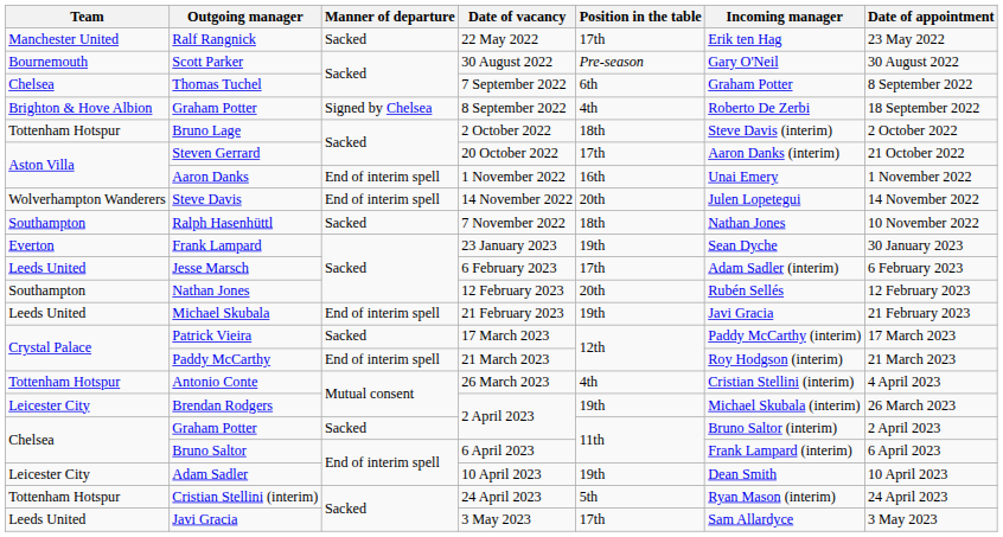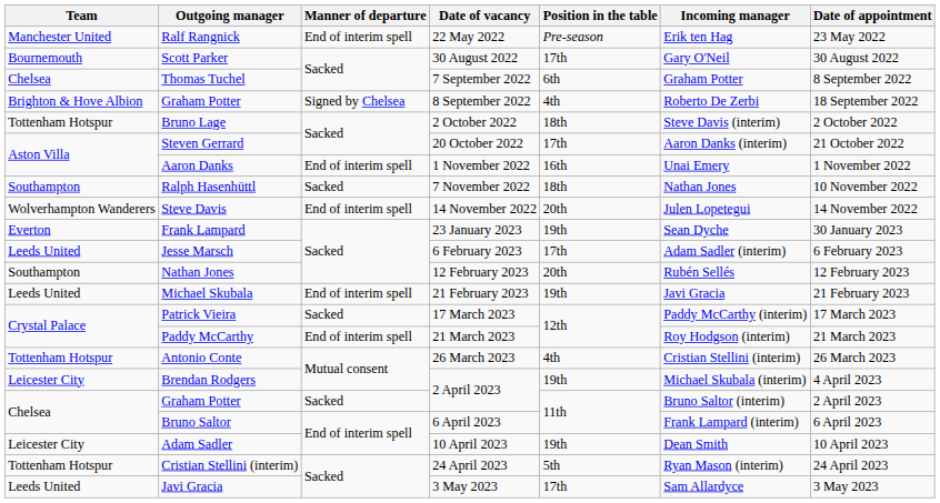 <table class="wikitable sortable">
 <tr>
 <th>Team</th>
 <th>Outgoing manager</th>
 <th>Manner of departure</th>
 <th>Date of vacancy</th>
 <th>Position in the table</th>
 <th>Incoming manager</th>
 <th>Date of appointment</th>
 </tr>
 <tr>
 <td><a href='#'>Manchester United</a></td>
 <td> <a href='#'>Ralf Rangnick</a></td>
-<td>Sacked</td>
+<td>End of interim spell</td>
 <td>22 May 2022</td>
-<td>17th</td>
+<td><em>Pre-season</em></td>
 <td> <a href='#'>Erik ten Hag</a></td>
 <td>23 May 2022</td>
 </tr>
 <tr>
 <td><a href='#'>Bournemouth</a></td>
 <td> <a href='#'>Scott Parker</a></td>
 <td rowspan="2">Sacked</td>
 <td>30 August 2022</td>
-<td><em>Pre-season</em></td>
+<td>17th</td>
 <td> <a href='#'>Gary O'Neil</a></td>
 <td>30 August 2022</td>
 </tr>
 <tr>
 <td><a href='#'>Chelsea</a></td>
 <td> <a href='#'>Thomas Tuchel</a></td>
 <td>7 September 2022</td>
 <td>6th</td>
 <td> <a href='#'>Graham Potter</a></td>
 <td>8 September 2022</td>
 </tr>
 <tr>
 <td><a href='#'>Brighton & Hove Albion</a></td>
 <td> <a href='#'>Graham Potter</a></td>
 <td>Signed by <a href='#'>Chelsea</a></td>
 <td>8 September 2022</td>
 <td>4th</td>
 <td> <a href='#'>Roberto De Zerbi</a></td>
 <td>18 September 2022</td>
 </tr>
 <tr>
 <td>Tottenham Hotspur</td>
 <td> <a href='#'>Bruno Lage</a></td>
 <td rowspan="2">Sacked</td>
 <td>2 October 2022</td>
 <td>18th</td>
 <td> <a href='#'>Steve Davis</a> (interim)</td>
 <td>2 October 2022</td>
 </tr>
 <tr>
 <td rowspan="2"><a href='#'>Aston Villa</a></td>
 <td> <a href='#'>Steven Gerrard</a></td>
 <td>20 October 2022</td>
 <td>17th</td>
 <td> <a href='#'>Aaron Danks</a> (interim)</td>
 <td>21 October 2022</td>
 </tr>
 <tr>
 <td> <a href='#'>Aaron Danks</a></td>
 <td>End of interim spell</td>
 <td>1 November 2022</td>
 <td>16th</td>
 <td> <a href='#'>Unai Emery</a></td>
 <td>1 November 2022</td>
 </tr>
 <tr>
+<td><a href='#'>Southampton</a></td>
+<td> <a href='#'>Ralph Hasenhüttl</a></td>
+<td>Sacked</td>
+<td>7 November 2022</td>
+<td>18th</td>
+<td> <a href='#'>Nathan Jones</a></td>
+<td>10 November 2022</td>
+</tr>
+<tr>
 <td>Wolverhampton Wanderers</td>
 <td> <a href='#'>Steve Davis</a></td>
 <td>End of interim spell</td>
 <td>14 November 2022</td>
 <td>20th</td>
 <td> <a href='#'>Julen Lopetegui</a></td>
 <td>14 November 2022</td>
-</tr>
-<tr>
-<td><a href='#'>Southampton</a></td>
-<td> <a href='#'>Ralph Hasenhüttl</a></td>
-<td>Sacked</td>
-<td>7 November 2022</td>
-<td>18th</td>
-<td> <a href='#'>Nathan Jones</a></td>
-<td>10 November 2022</td>
 </tr>
 <tr>
 <td><a href='#'>Everton</a></td>
 <td> <a href='#'>Frank Lampard</a></td>
 <td rowspan="3">Sacked</td>
 <td>23 January 2023</td>
 <td>19th</td>
 <td> <a href='#'>Sean Dyche</a></td>
 <td>30 January 2023</td>
 </tr>
 <tr>
 <td><a href='#'>Leeds United</a></td>
 <td> <a href='#'>Jesse Marsch</a></td>
 <td>6 February 2023</td>
 <td>17th</td>
 <td> <a href='#'>Adam Sadler</a> (interim)</td>
 <td>6 February 2023</td>
 </tr>
 <tr>
 <td>Southampton</td>
 <td> <a href='#'>Nathan Jones</a></td>
 <td>12 February 2023</td>
 <td>20th</td>
 <td> <a href='#'>Rubén Sellés</a></td>
 <td>12 February 2023</td>
 </tr>
 <tr>
 <td>Leeds United</td>
 <td> <a href='#'>Michael Skubala</a></td>
 <td>End of interim spell</td>
 <td>21 February 2023</td>
 <td>19th</td>
 <td> <a href='#'>Javi Gracia</a></td>
 <td>21 February 2023</td>
 </tr>
 <tr>
 <td rowspan="2"><a href='#'>Crystal Palace</a></td>
 <td> <a href='#'>Patrick Vieira</a></td>
 <td>Sacked</td>
 <td>17 March 2023</td>
 <td rowspan="2">12th</td>
 <td> <a href='#'>Paddy McCarthy</a> (interim)</td>
 <td>17 March 2023</td>
 </tr>
 <tr>
 <td> <a href='#'>Paddy McCarthy</a></td>
 <td>End of interim spell</td>
 <td>21 March 2023</td>
 <td> <a href='#'>Roy Hodgson</a> (interim)</td>
 <td>21 March 2023</td>
 </tr>
 <tr>
 <td><a href='#'>Tottenham Hotspur</a></td>
 <td> <a href='#'>Antonio Conte</a></td>
 <td rowspan="2">Mutual consent</td>
 <td>26 March 2023</td>
 <td>4th</td>
 <td> <a href='#'>Cristian Stellini</a> (interim)</td>
-<td>4 April 2023</td>
+<td>26 March 2023</td>
 </tr>
 <tr>
 <td><a href='#'>Leicester City</a></td>
 <td> <a href='#'>Brendan Rodgers</a></td>
 <td rowspan="2">2 April 2023</td>
 <td>19th</td>
 <td> <a href='#'>Michael Skubala</a> (interim)</td>
-<td>26 March 2023</td>
+<td>4 April 2023</td>
 </tr>
 <tr>
 <td rowspan="2">Chelsea</td>
 <td> <a href='#'>Graham Potter</a></td>
 <td>Sacked</td>
 <td rowspan="2">11th</td>
 <td> <a href='#'>Bruno Saltor</a> (interim)</td>
 <td>2 April 2023</td>
 </tr>
 <tr>
 <td> <a href='#'>Bruno Saltor</a></td>
 <td rowspan="2">End of interim spell</td>
 <td>6 April 2023</td>
 <td> <a href='#'>Frank Lampard</a> (interim)</td>
 <td>6 April 2023</td>
 </tr>
 <tr>
 <td>Leicester City</td>
 <td> <a href='#'>Adam Sadler</a></td>
 <td>10 April 2023</td>
 <td>19th</td>
 <td> <a href='#'>Dean Smith</a></td>
 <td>10 April 2023</td>
 </tr>
 <tr>
 <td>Tottenham Hotspur</td>
 <td> <a href='#'>Cristian Stellini</a> (interim)</td>
 <td rowspan="2">Sacked</td>
 <td>24 April 2023</td>
 <td>5th</td>
 <td> <a href='#'>Ryan Mason</a> (interim)</td>
 <td>24 April 2023</td>
 </tr>
 <tr>
 <td>Leeds United</td>
 <td> <a href='#'>Javi Gracia</a></td>
 <td>3 May 2023</td>
 <td>17th</td>
 <td> <a href='#'>Sam Allardyce</a></td>
 <td>3 May 2023</td>
 </tr>
 </table>
